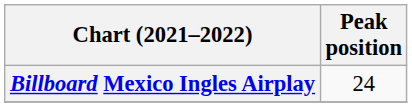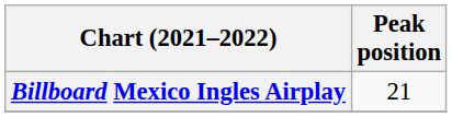 <table class="wikitable sortable plainrowheaders" style="text-align:center">
 <tr>
 <th scope="col">Chart (2021–2022)</th>
 <th scope="col">Peak<br>position</th>
 </tr>
 <tr>
 <th scope="row"><em><a href='#'>Billboard</a></em> <a href='#'>Mexico Ingles Airplay</a></th>
-<td>24</td>
+<td>21</td>
 </tr>
 <tr>
 </tr>
 <tr>
 </tr>
 <tr>
 </tr>
 <tr>
 </tr>
 </table>
